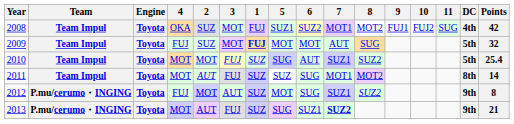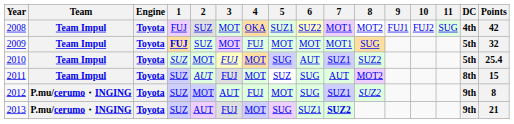 <table class="wikitable" style="text-align:center; font-size:85%">
 <tr>
 <th>Year</th>
 <th>Team</th>
 <th>Engine</th>
-<th>4</th>
+<th>1</th>
 <th>2</th>
 <th>3</th>
-<th>1</th>
+<th>4</th>
 <th>5</th>
 <th>6</th>
 <th>7</th>
 <th>8</th>
 <th>9</th>
 <th>10</th>
 <th>11</th>
 <th>DC</th>
 <th>Points</th>
 </tr>
 <tr>
 <td><a href='#'>2008</a></td>
 <th nowrap><a href='#'>Team Impul</a></th>
 <th><a href='#'>Toyota</a></th>
-<td style="background:#FFDF9F;"><a href='#'>OKA</a><br></td>
+<td style="background:#EFCFFF;"><a href='#'>FUJ</a><br></td>
 <td style="background:#DFDFDF;"><a href='#'>SUZ</a><br></td>
 <td style="background:#DFFFDF;"><a href='#'>MOT</a><br></td>
-<td style="background:#EFCFFF;"><a href='#'>FUJ</a><br></td>
+<td style="background:#FFDF9F;"><a href='#'>OKA</a><br></td>
 <td style="background:#DFFFDF;"><a href='#'>SUZ1</a><br></td>
 <td style="background:#FFFFBF;"><a href='#'>SUZ2</a><br></td>
 <td style="background:#EFCFFF;"><a href='#'>MOT1</a><br></td>
 <td style="background:#FFFFFF;"><a href='#'>MOT2</a><br></td>
 <td><a href='#'>FUJ1</a></td>
 <td><a href='#'>FUJ2</a></td>
 <td style="background:#DFFFDF;"><a href='#'>SUG</a><br></td>
 <th>4th</th>
 <th>42</th>
 </tr>
 <tr>
 <td><a href='#'>2009</a></td>
 <th nowrap><a href='#'>Team Impul</a></th>
 <th><a href='#'>Toyota</a></th>
-<td style="background:#DFFFDF;"><a href='#'>FUJ</a><br></td>
+<td style="background:#FFDF9F;"><strong><a href='#'>FUJ</a></strong><br></td>
 <td style="background:#DFFFDF;"><a href='#'>SUZ</a><br></td>
 <td style="background:#EFCFFF;"><a href='#'>MOT</a><br></td>
-<td style="background:#FFDF9F;"><strong><a href='#'>FUJ</a></strong><br></td>
+<td style="background:#DFFFDF;"><a href='#'>FUJ</a><br></td>
 <td style="background:#DFFFDF;"><a href='#'>MOT</a><br></td>
 <td style="background:#DFFFDF;"><a href='#'>MOT</a><br></td>
-<td style="background:#DFFFDF;"><a href='#'>AUT</a><br></td>
+<td style="background:#DFFFDF;"><a href='#'>MOT1</a><br></td>
 <td style="background:#FFDF9F;"><a href='#'>SUG</a><br></td>
 <td></td>
 <td></td>
 <td></td>
 <th>5th</th>
 <th>32</th>
 </tr>
 <tr>
 <td><a href='#'>2010</a></td>
 <th nowrap><a href='#'>Team Impul</a></th>
 <th><a href='#'>Toyota</a></th>
-<td style="background:#FFDF9F;"><a href='#'>MOT</a><br></td>
+<td style="background:#DFFFDF;"><em><a href='#'>SUZ</a></em><br></td>
 <td style="background:#DFFFDF;"><a href='#'>MOT</a><br></td>
 <td style="background:#FFFFBF;"><em><a href='#'>FUJ</a></em><br></td>
-<td style="background:#DFFFDF;"><em><a href='#'>SUZ</a></em><br></td>
+<td style="background:#FFDF9F;"><a href='#'>MOT</a><br></td>
 <td style="background:#CFCFFF;"><a href='#'>SUG</a><br></td>
 <td style="background:#DFFFDF;"><a href='#'>AUT</a><br></td>
 <td style="background:#CFCFFF;"><a href='#'>SUZ1</a><br></td>
 <td style="background:#DFFFDF;"><a href='#'>SUZ2</a><br></td>
 <td></td>
 <td></td>
 <td></td>
 <th>5th</th>
 <th>25.4</th>
 </tr>
 <tr>
 <td><a href='#'>2011</a></td>
 <th nowrap><a href='#'>Team Impul</a></th>
 <th><a href='#'>Toyota</a></th>
-<td style="background:#DFFFDF;"><a href='#'>MOT</a><br></td>
+<td style="background:#CFCFFF;"><a href='#'>SUZ</a><br></td>
 <td style="background:#DFFFDF;"><em><a href='#'>AUT</a></em><br></td>
 <td style="background:#DFDFDF;"><a href='#'>FUJ</a><br></td>
-<td style="background:#CFCFFF;"><a href='#'>SUZ</a><br></td>
+<td style="background:#DFFFDF;"><a href='#'>MOT</a><br></td>
 <td style="background:#FFFFFF;"><a href='#'>SUZ</a><br></td>
 <td style="background:#DFFFDF;"><a href='#'>SUG</a><br></td>
-<td style="background:#DFFFDF;"><a href='#'>MOT1</a><br></td>
+<td style="background:#DFFFDF;"><a href='#'>AUT</a><br></td>
 <td style="background:#EFCFFF;"><a href='#'>MOT2</a><br></td>
 <td></td>
 <td></td>
 <td></td>
 <th>8th</th>
-<th>14</th>
+<th>15</th>
 </tr>
 <tr>
 <td><a href='#'>2012</a></td>
 <th nowrap>P.mu/<a href='#'>cerumo</a>・<a href='#'>INGING</a></th>
 <th><a href='#'>Toyota</a></th>
-<td style="background:#DFFFDF;"><a href='#'>FUJ</a><br></td>
+<td style="background:#CFCFFF;"><a href='#'>SUZ</a><br></td>
 <td style="background:#CFCFFF;"><a href='#'>MOT</a><br></td>
 <td style="background:#DFFFDF;"><a href='#'>AUT</a><br></td>
-<td style="background:#CFCFFF;"><a href='#'>SUZ</a><br></td>
+<td style="background:#DFFFDF;"><a href='#'>FUJ</a><br></td>
 <td style="background:#DFFFDF;"><a href='#'>MOT</a><br></td>
 <td style="background:#DFFFDF;"><a href='#'>SUG</a><br></td>
 <td style="background:#CFCFFF;"><a href='#'>SUZ1</a><br></td>
 <td style="background:#DFFFDF;"><em><a href='#'>SUZ2</a></em><br></td>
 <td></td>
 <td></td>
 <td></td>
 <th>9th</th>
 <th>8</th>
 </tr>
 <tr>
 <td><a href='#'>2013</a></td>
 <th nowrap>P.mu/<a href='#'>cerumo</a>・<a href='#'>INGING</a></th>
 <th><a href='#'>Toyota</a></th>
-<td style="background:#CFCFFF;"><a href='#'>MOT</a><br></td>
+<td style="background:#CFCFFF;"><a href='#'>SUZ</a><br></td>
 <td style="background:#EFCFFF;"><a href='#'>AUT</a><br></td>
 <td style="background:#DFDFDF;"><a href='#'>FUJ</a><br></td>
-<td style="background:#CFCFFF;"><a href='#'>SUZ</a><br></td>
+<td style="background:#CFCFFF;"><a href='#'>MOT</a><br></td>
 <td style="background:#EFCFFF;"><a href='#'>SUG</a><br></td>
 <td style="background:#DFFFDF;"><a href='#'>SUZ1</a><br></td>
 <td style="background:#DFFFDF;"><strong><a href='#'>SUZ2</a><br></strong></td>
 <td></td>
 <td></td>
 <td></td>
 <td></td>
 <th>9th</th>
 <th>21</th>
 </tr>
 </table>
